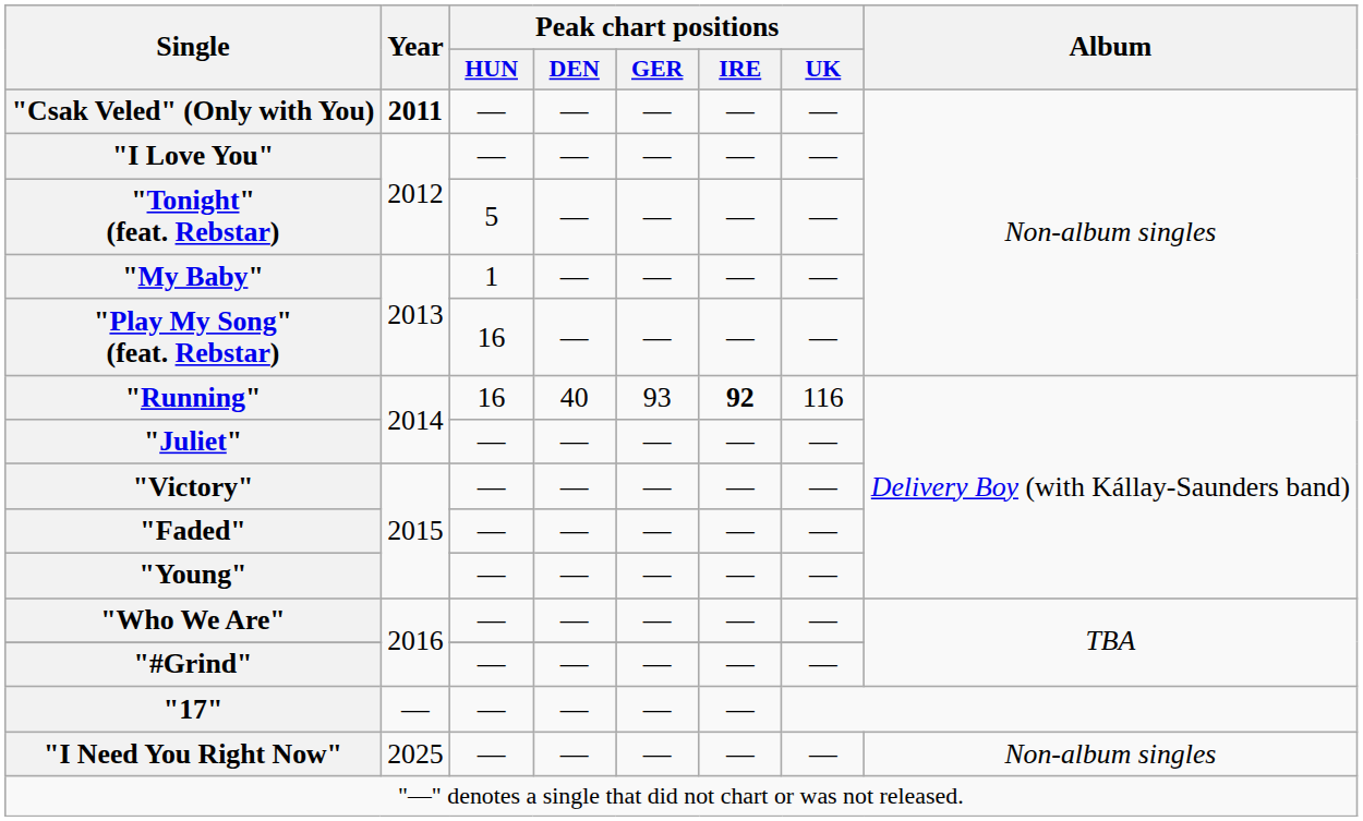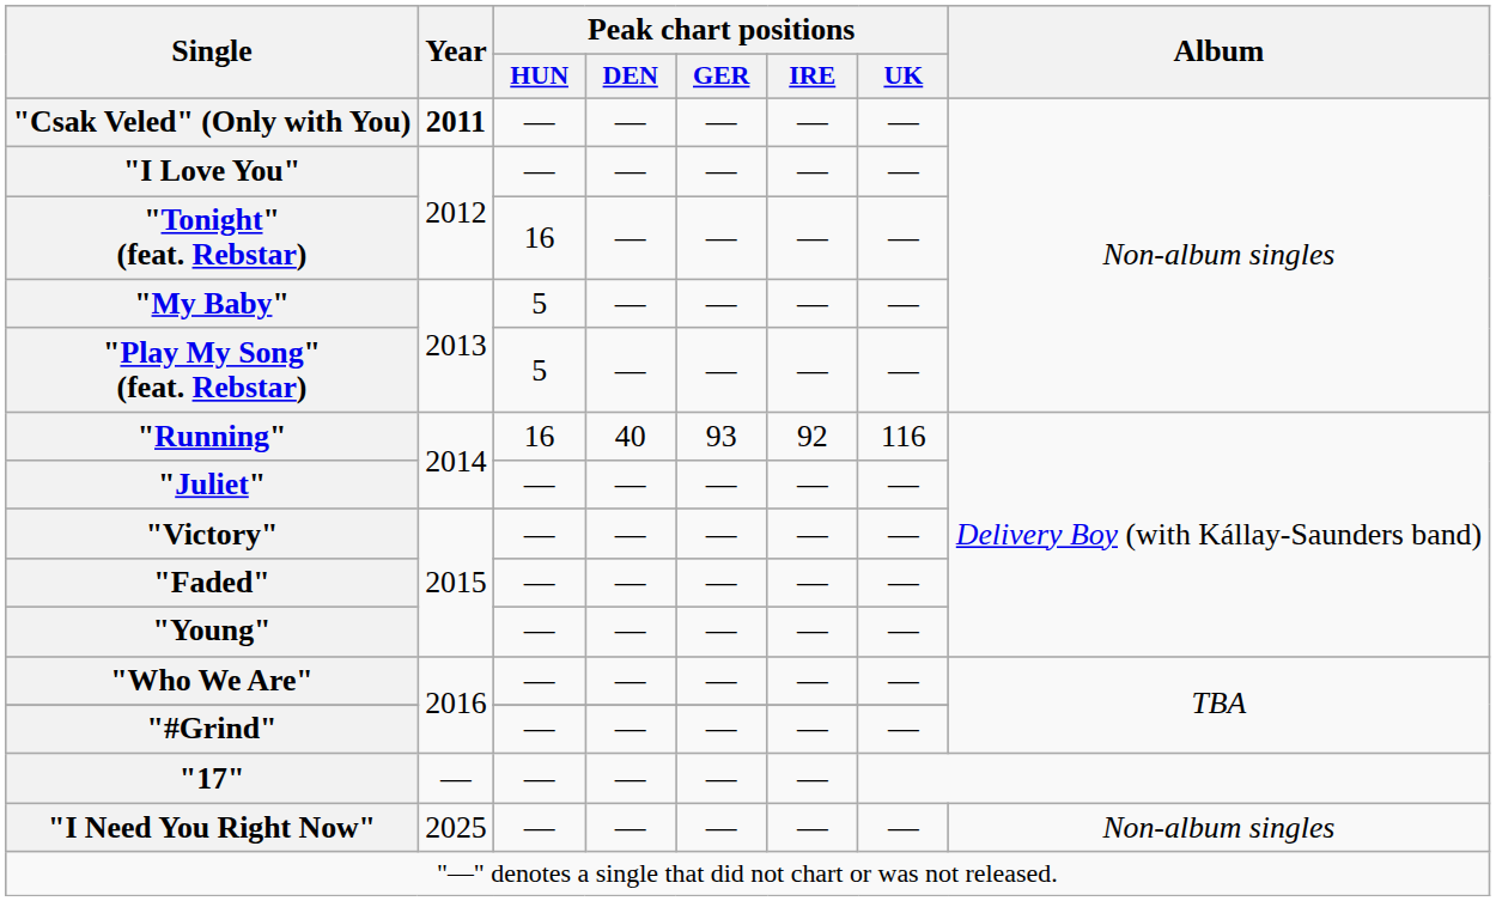 <table class="wikitable plainrowheaders" style="text-align:center;">
 <tr>
 <th scope="col" rowspan="2">Single</th>
 <th scope="col" rowspan="2">Year</th>
 <th scope="col" colspan="5">Peak chart positions</th>
 <th scope="col" rowspan="2">Album</th>
 </tr>
 <tr>
 <th scope="col" style="width:3em;font-size:85%;"><a href='#'>HUN</a></th>
 <th scope="col" style="width:3em;font-size:85%;"><a href='#'>DEN</a> <br></th>
 <th scope="col" style="width:3em;font-size:85%;"><a href='#'>GER</a> <br></th>
 <th scope="col" style="width:3em;font-size:85%;"><a href='#'>IRE</a> <br></th>
 <th scope="col" style="width:3em;font-size:85%;"><a href='#'>UK</a> <br></th>
 </tr>
 <tr>
 <th scope="row">"Csak Veled" (Only with You)</th>
 <td><strong>2011</strong></td>
 <td>—</td>
 <td>—</td>
 <td>—</td>
 <td>—</td>
 <td>—</td>
 <td rowspan="5"><em>Non-album singles</em></td>
 </tr>
 <tr>
 <th scope="row">"I Love You"</th>
 <td rowspan="2">2012</td>
 <td>—</td>
 <td>—</td>
 <td>—</td>
 <td>—</td>
 <td>—</td>
 </tr>
 <tr>
 <th scope="row">"<a href='#'>Tonight</a>" <br><span>(feat. <a href='#'>Rebstar</a>)</span></th>
-<td>5</td>
+<td>16</td>
 <td>—</td>
 <td>—</td>
 <td>—</td>
 <td>—</td>
 </tr>
 <tr>
 <th scope="row">"<a href='#'>My Baby</a>"</th>
 <td rowspan="2">2013</td>
-<td>1</td>
+<td>5</td>
 <td>—</td>
 <td>—</td>
 <td>—</td>
 <td>—</td>
 </tr>
 <tr>
 <th scope="row">"<a href='#'>Play My Song</a>" <br><span>(feat. <a href='#'>Rebstar</a>)</span></th>
-<td>16</td>
+<td>5</td>
 <td>—</td>
 <td>—</td>
 <td>—</td>
 <td>—</td>
 </tr>
 <tr>
 <th scope="row">"<a href='#'>Running</a>"</th>
 <td rowspan="2">2014</td>
 <td>16</td>
 <td>40</td>
 <td>93</td>
-<td><strong>92</strong></td>
+<td>92</td>
 <td>116</td>
 <td rowspan="5"><em><a href='#'>Delivery Boy</a></em> <span>(with Kállay-Saunders band)</span></td>
 </tr>
 <tr>
 <th scope="row">"<a href='#'>Juliet</a>"</th>
 <td>—</td>
 <td>—</td>
 <td>—</td>
 <td>—</td>
 <td>—</td>
 </tr>
 <tr>
 <th scope="row">"Victory"</th>
 <td rowspan="3">2015</td>
 <td>—</td>
 <td>—</td>
 <td>—</td>
 <td>—</td>
 <td>—</td>
 </tr>
 <tr>
 <th scope="row">"Faded"</th>
 <td>—</td>
 <td>—</td>
 <td>—</td>
 <td>—</td>
 <td>—</td>
 </tr>
 <tr>
 <th scope="row">"Young"</th>
 <td>—</td>
 <td>—</td>
 <td>—</td>
 <td>—</td>
 <td>—</td>
 </tr>
 <tr>
 <th scope="row">"Who We Are"</th>
 <td rowspan="3">2016</td>
 <td>—</td>
 <td>—</td>
 <td>—</td>
 <td>—</td>
 <td>—</td>
 <td rowspan="3"><em>TBA</em></td>
 </tr>
 <tr>
 </tr>
 <tr>
 <th scope="row">"#Grind"</th>
 <td>—</td>
 <td>—</td>
 <td>—</td>
 <td>—</td>
 <td>—</td>
 </tr>
 <tr>
 <th scope="row">"17"</th>
 <td>—</td>
 <td>—</td>
 <td>—</td>
 <td>—</td>
 <td>—</td>
 </tr>
 <tr>
 <th scope="row">"I Need You Right Now"</th>
 <td>2025</td>
 <td>—</td>
 <td>—</td>
 <td>—</td>
 <td>—</td>
 <td>—</td>
 <td><em>Non-album singles</em></td>
 </tr>
 <tr>
 <td colspan="18" style="font-size:85%">"—" denotes a single that did not chart or was not released.</td>
 </tr>
 </table>
